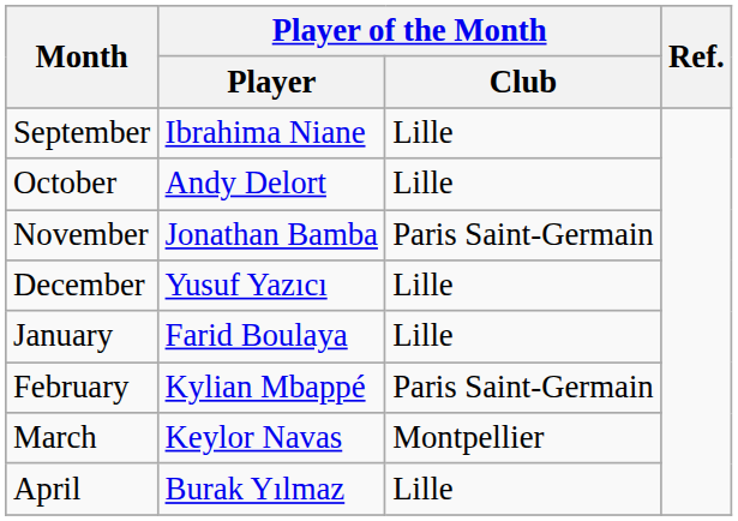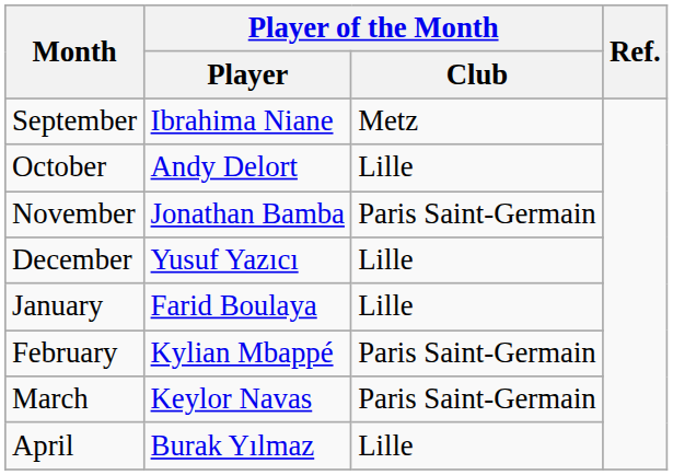 <table class="wikitable">
 <tr>
 <th rowspan="2">Month</th>
 <th colspan="2"><a href='#'>Player of the Month</a></th>
 <th rowspan="2">Ref.</th>
 </tr>
 <tr>
 <th>Player</th>
 <th>Club</th>
 </tr>
 <tr>
 <td>September</td>
 <td> <a href='#'>Ibrahima Niane</a></td>
-<td>Lille</td>
+<td>Metz</td>
 <td rowspan="8"></td>
 </tr>
 <tr>
 <td>October</td>
 <td> <a href='#'>Andy Delort</a></td>
 <td>Lille</td>
 </tr>
 <tr>
 <td>November</td>
 <td> <a href='#'>Jonathan Bamba</a></td>
 <td>Paris Saint-Germain</td>
 </tr>
 <tr>
 <td>December</td>
 <td> <a href='#'>Yusuf Yazıcı</a></td>
 <td>Lille</td>
 </tr>
 <tr>
 <td>January</td>
 <td> <a href='#'>Farid Boulaya</a></td>
 <td>Lille</td>
 </tr>
 <tr>
 <td>February</td>
 <td> <a href='#'>Kylian Mbappé</a></td>
 <td>Paris Saint-Germain</td>
 </tr>
 <tr>
 <td>March</td>
 <td> <a href='#'>Keylor Navas</a></td>
-<td>Montpellier</td>
+<td>Paris Saint-Germain</td>
 </tr>
 <tr>
 <td>April</td>
 <td> <a href='#'>Burak Yılmaz</a></td>
 <td>Lille</td>
 </tr>
 </table>
